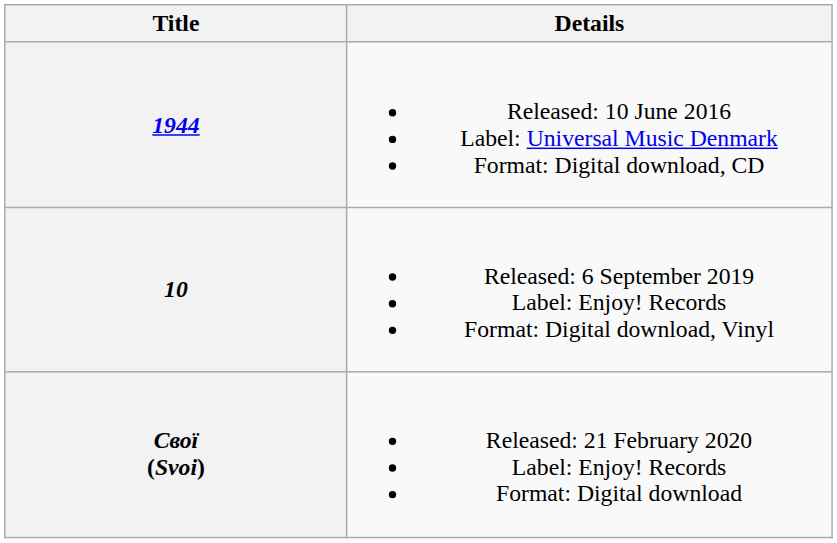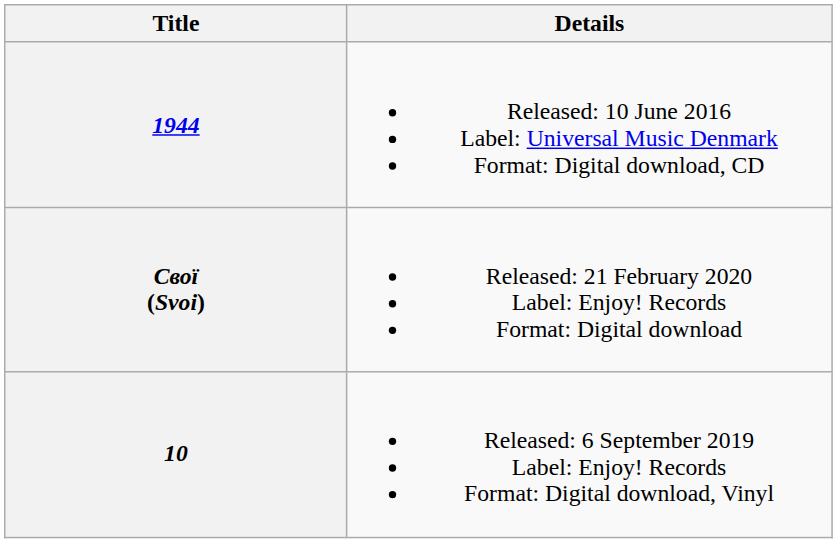 <table class="wikitable plainrowheaders" style="text-align:center;">
 <tr>
 <th scope="col" style="width:14em;">Title</th>
 <th scope="col" style="width:20em;">Details</th>
 </tr>
 <tr>
 <th scope="row"><em><a href='#'>1944</a></em></th>
 <td><br><ul><li>Released: 10 June 2016</li><li>Label: <a href='#'>Universal Music Denmark</a></li><li>Format: Digital download, CD</li></ul></td>
 </tr>
 <tr>
+<th scope="row"><em>Свої</em><br><span>(<em>Svoi</em>)</span></th>
+<td><br><ul><li>Released: 21 February 2020</li><li>Label: Enjoy! Records</li><li>Format: Digital download</li></ul></td>
+</tr>
+<tr>
 <th scope="row"><em>10</em></th>
 <td><br><ul><li>Released: 6 September 2019</li><li>Label: Enjoy! Records</li><li>Format: Digital download, Vinyl</li></ul></td>
 </tr>
-<tr>
-<th scope="row"><em>Свої</em><br><span>(<em>Svoi</em>)</span></th>
-<td><br><ul><li>Released: 21 February 2020</li><li>Label: Enjoy! Records</li><li>Format: Digital download</li></ul></td>
-</tr>
 </table>
